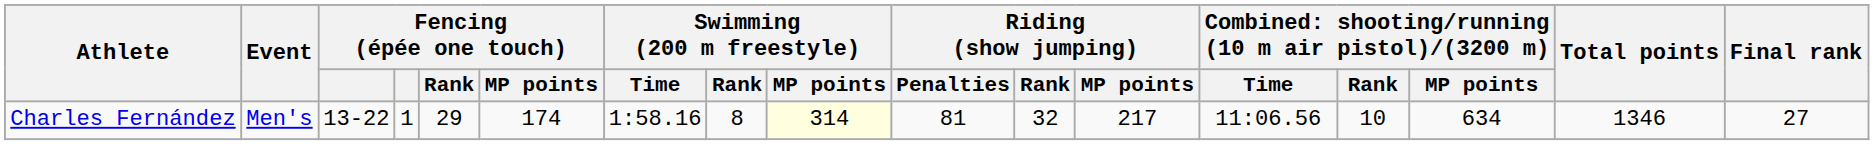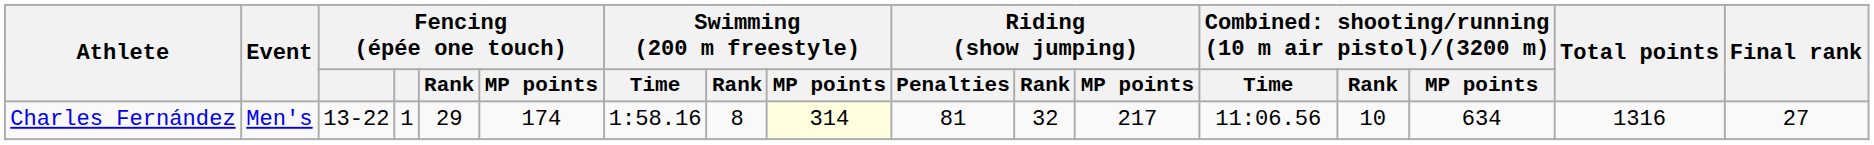 <table class="wikitable" style="font-size:90%">
 <tr>
 <th rowspan="2">Athlete</th>
 <th rowspan="2">Event</th>
 <th colspan=4>Fencing<br><span>(épée one touch)</span></th>
 <th colspan=3>Swimming<br><span>(200 m freestyle)</span></th>
 <th colspan=3>Riding<br><span>(show jumping)</span></th>
 <th colspan=3>Combined: shooting/running<br><span>(10 m air pistol)/(3200 m)</span></th>
 <th rowspan=2>Total points</th>
 <th rowspan=2>Final rank</th>
 </tr>
 <tr style="font-size:95%">
 <th></th>
 <th></th>
 <th>Rank</th>
 <th>MP points</th>
 <th>Time</th>
 <th>Rank</th>
 <th>MP points</th>
 <th>Penalties</th>
 <th>Rank</th>
 <th>MP points</th>
 <th>Time</th>
 <th>Rank</th>
 <th>MP points</th>
 </tr>
 <tr align=center>
 <td align=left><a href='#'>Charles Fernández</a></td>
 <td align=left><a href='#'>Men's</a></td>
 <td>13-22</td>
 <td>1</td>
 <td>29</td>
 <td>174</td>
 <td>1:58.16</td>
 <td>8</td>
 <td style="background: lightyellow;">314</td>
 <td>81</td>
 <td>32</td>
 <td>217</td>
 <td>11:06.56</td>
 <td>10</td>
 <td>634</td>
-<td>1346</td>
+<td>1316</td>
 <td>27</td>
 </tr>
 </table>
